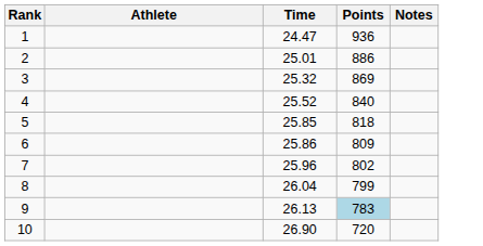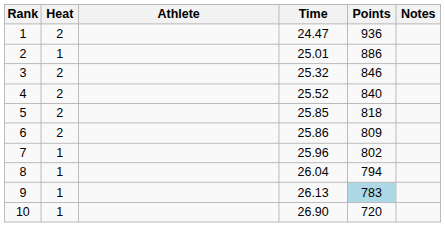 <table class="wikitable" style="text-align:center">
 <tr>
 <th width=40>Rank</th>
+<th width=40>Heat</th>
 <th width=250>Athlete</th>
 <th width=80>Time</th>
 <th width=55>Points</th>
 <th width=50>Notes</th>
 </tr>
 <tr>
 <td>1</td>
+<td>2</td>
 <td align=left></td>
 <td>24.47</td>
 <td>936</td>
 <td></td>
 </tr>
 <tr>
 <td>2</td>
+<td>1</td>
 <td align=left></td>
 <td>25.01</td>
 <td>886</td>
 <td></td>
 </tr>
 <tr>
 <td>3</td>
+<td>2</td>
 <td align=left></td>
 <td>25.32</td>
-<td>869</td>
+<td>846</td>
 <td></td>
 </tr>
 <tr>
 <td>4</td>
+<td>2</td>
 <td align=left></td>
 <td>25.52</td>
 <td>840</td>
 <td></td>
 </tr>
 <tr>
 <td>5</td>
+<td>2</td>
 <td align=left></td>
 <td>25.85</td>
 <td>818</td>
 <td></td>
 </tr>
 <tr>
 <td>6</td>
+<td>2</td>
 <td align=left></td>
 <td>25.86</td>
 <td>809</td>
 <td></td>
 </tr>
 <tr>
 <td>7</td>
+<td>1</td>
 <td align=left></td>
 <td>25.96</td>
 <td>802</td>
 <td></td>
 </tr>
 <tr>
 <td>8</td>
+<td>1</td>
 <td align=left></td>
 <td>26.04</td>
-<td>799</td>
+<td>794</td>
 <td></td>
 </tr>
 <tr>
 <td>9</td>
+<td>1</td>
 <td align=left></td>
 <td>26.13</td>
 <td style="background: lightblue;">783</td>
 <td></td>
 </tr>
 <tr>
 <td>10</td>
+<td>1</td>
 <td align=left></td>
 <td>26.90</td>
 <td>720</td>
 <td></td>
 </tr>
 </table>
